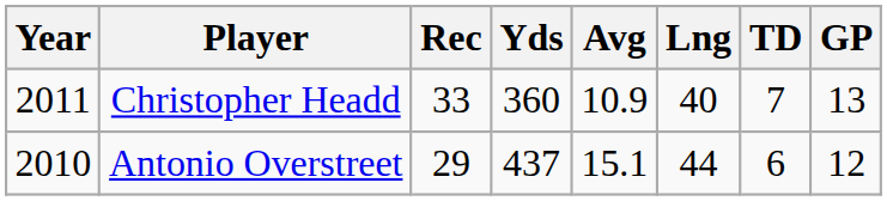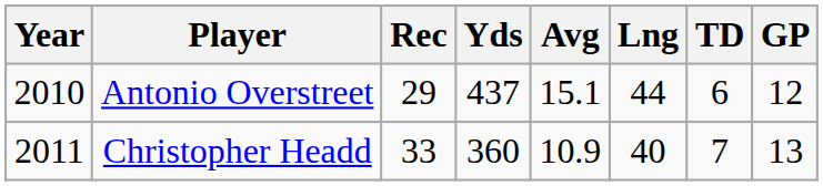 <table class="wikitable" style="font-size: 95%; text-align:center;">
 <tr>
 <th>Year</th>
 <th>Player</th>
 <th>Rec</th>
 <th>Yds</th>
 <th>Avg</th>
 <th>Lng</th>
 <th>TD</th>
 <th>GP</th>
 </tr>
 <tr>
+<td align="center">2010</td>
+<td><a href='#'>Antonio Overstreet</a></td>
+<td>29</td>
+<td>437</td>
+<td>15.1</td>
+<td>44</td>
+<td>6</td>
+<td>12</td>
+</tr>
+<tr>
 <td align="center">2011</td>
 <td><a href='#'>Christopher Headd</a></td>
 <td>33</td>
 <td>360</td>
 <td>10.9</td>
 <td>40</td>
 <td>7</td>
 <td>13</td>
 </tr>
-<tr>
-<td align="center">2010</td>
-<td><a href='#'>Antonio Overstreet</a></td>
-<td>29</td>
-<td>437</td>
-<td>15.1</td>
-<td>44</td>
-<td>6</td>
-<td>12</td>
-</tr>
 </table>
